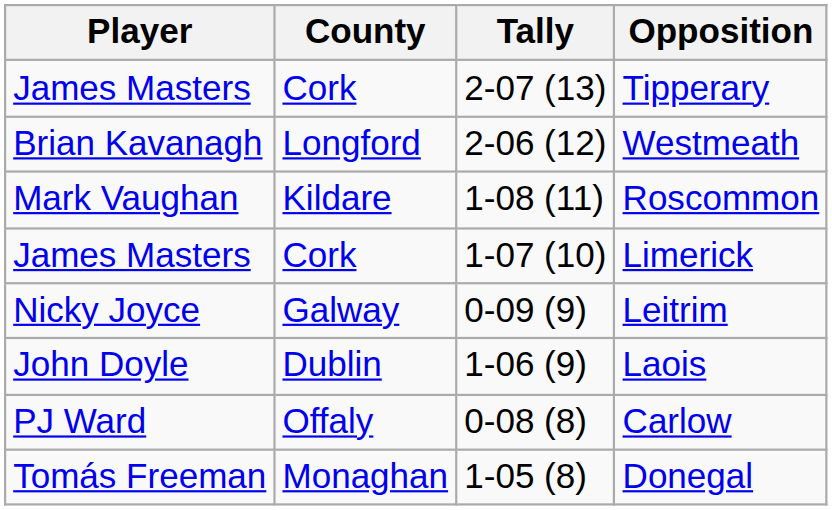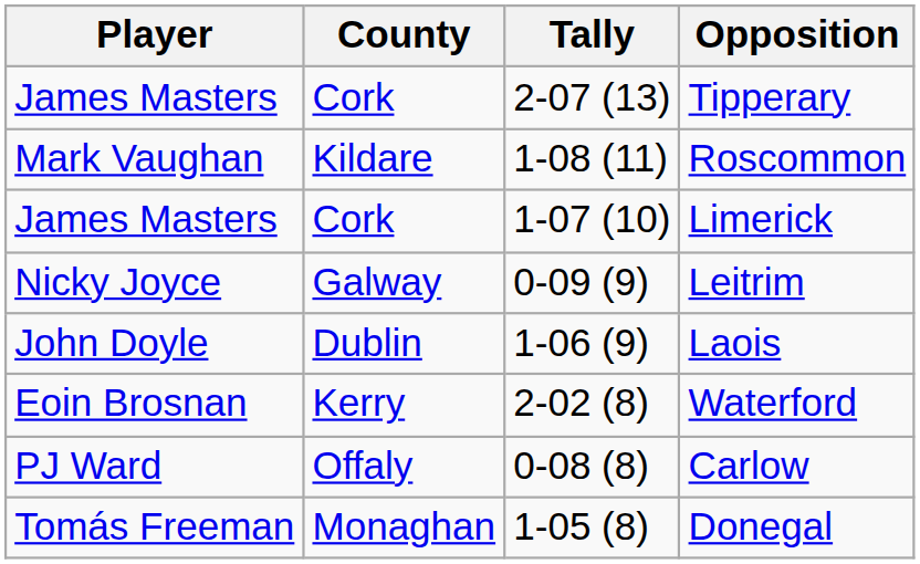 <table class="wikitable">
 <tr>
 <th>Player</th>
 <th>County</th>
 <th>Tally</th>
 <th>Opposition</th>
 </tr>
 <tr>
 <td><a href='#'>James Masters</a></td>
 <td><a href='#'>Cork</a></td>
 <td>2-07 (13)</td>
 <td><a href='#'>Tipperary</a></td>
-</tr>
-<tr>
-<td><a href='#'>Brian Kavanagh</a></td>
-<td><a href='#'>Longford</a></td>
-<td>2-06 (12)</td>
-<td><a href='#'>Westmeath</a></td>
 </tr>
 <tr>
 <td><a href='#'>Mark Vaughan</a></td>
 <td><a href='#'>Kildare</a></td>
 <td>1-08 (11)</td>
 <td><a href='#'>Roscommon</a></td>
 </tr>
 <tr>
 <td><a href='#'>James Masters</a></td>
 <td><a href='#'>Cork</a></td>
 <td>1-07 (10)</td>
 <td><a href='#'>Limerick</a></td>
 </tr>
 <tr>
 <td><a href='#'>Nicky Joyce</a></td>
 <td><a href='#'>Galway</a></td>
 <td>0-09 (9)</td>
 <td><a href='#'>Leitrim</a></td>
 </tr>
 <tr>
 <td><a href='#'>John Doyle</a></td>
 <td><a href='#'>Dublin</a></td>
 <td>1-06 (9)</td>
 <td><a href='#'>Laois</a></td>
 </tr>
 <tr>
+<td><a href='#'>Eoin Brosnan</a></td>
+<td><a href='#'>Kerry</a></td>
+<td>2-02 (8)</td>
+<td><a href='#'>Waterford</a></td>
+</tr>
+<tr>
 <td><a href='#'>PJ Ward</a></td>
 <td><a href='#'>Offaly</a></td>
 <td>0-08 (8)</td>
 <td><a href='#'>Carlow</a></td>
 </tr>
 <tr>
 <td><a href='#'>Tomás Freeman</a></td>
 <td><a href='#'>Monaghan</a></td>
 <td>1-05 (8)</td>
 <td><a href='#'>Donegal</a></td>
 </tr>
 </table>
